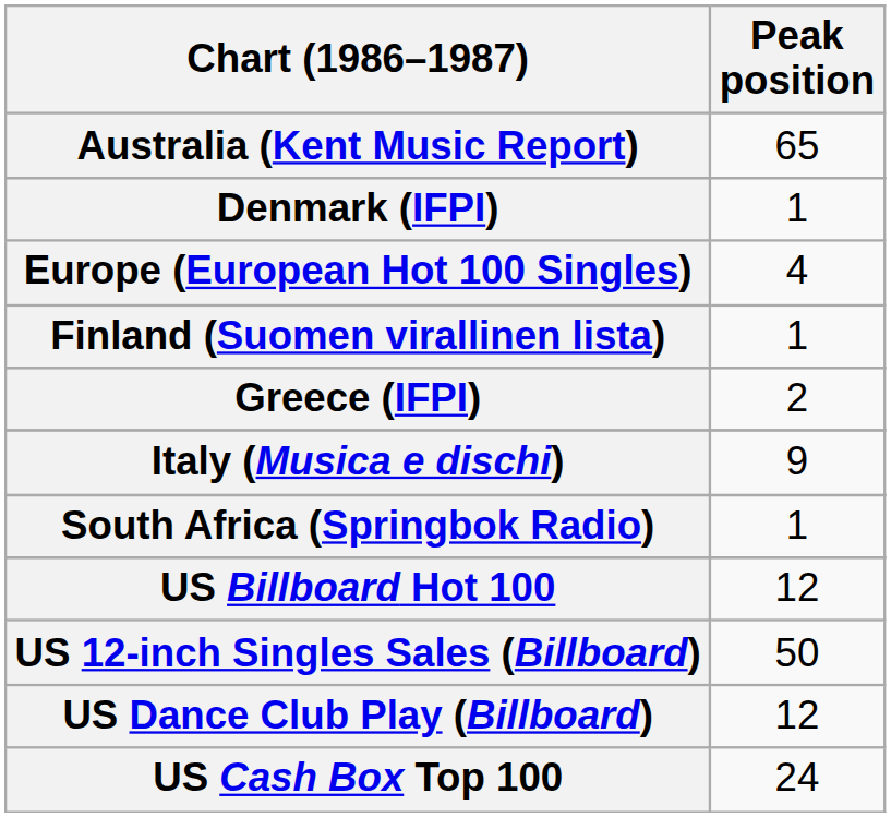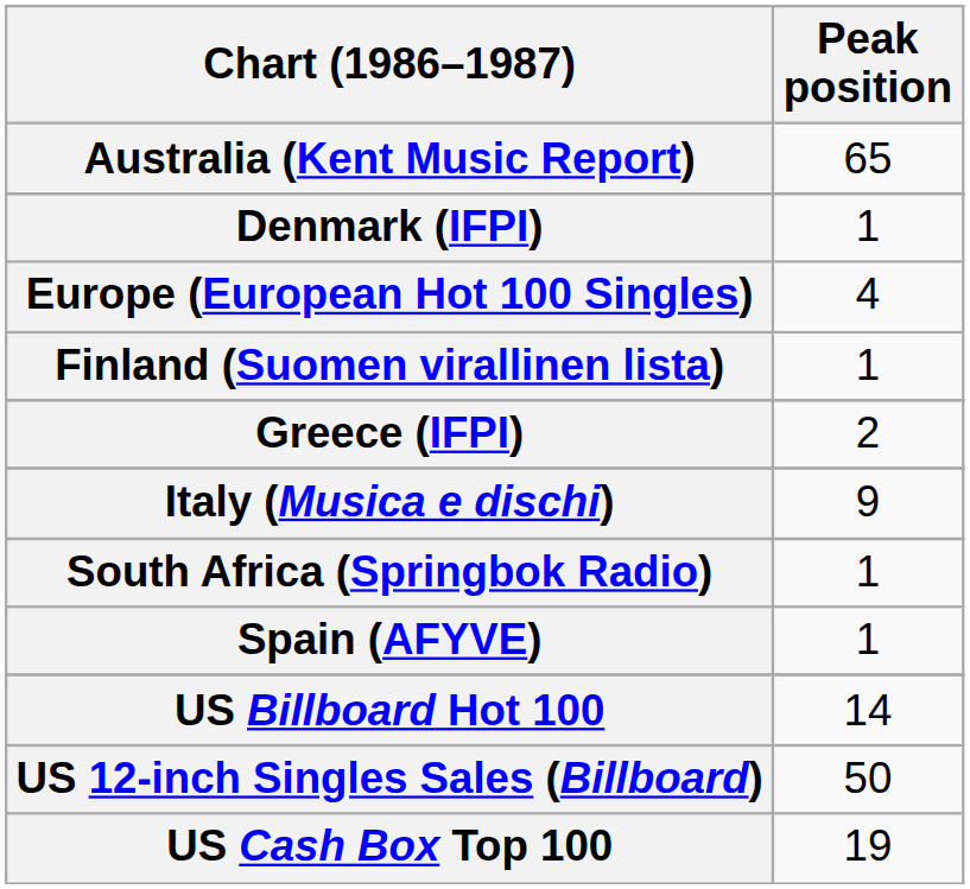 <table class="wikitable sortable plainrowheaders" style="text-align:center">
 <tr>
 <th scope="col">Chart (1986–1987)</th>
 <th scope="col">Peak<br>position</th>
 </tr>
 <tr>
 <th scope="row">Australia (<a href='#'>Kent Music Report</a>)</th>
 <td>65</td>
 </tr>
 <tr>
 </tr>
 <tr>
 </tr>
 <tr>
 </tr>
 <tr>
 <th scope="row">Denmark (<a href='#'>IFPI</a>)</th>
 <td>1</td>
 </tr>
 <tr>
 <th scope="row">Europe (<a href='#'>European Hot 100 Singles</a>)</th>
 <td>4</td>
 </tr>
 <tr>
 <th scope="row">Finland (<a href='#'>Suomen virallinen lista</a>)</th>
 <td>1</td>
 </tr>
 <tr>
 </tr>
 <tr>
 <th scope="row">Greece (<a href='#'>IFPI</a>)</th>
 <td>2</td>
 </tr>
 <tr>
 </tr>
 <tr>
 <th scope="row">Italy (<em><a href='#'>Musica e dischi</a></em>)</th>
 <td>9</td>
 </tr>
 <tr>
 </tr>
 <tr>
 </tr>
 <tr>
 </tr>
 <tr>
 </tr>
 <tr>
 <th scope="row">South Africa (<a href='#'>Springbok Radio</a>)</th>
 <td>1</td>
 </tr>
 <tr>
+<th scope="row">Spain (<a href='#'>AFYVE</a>)</th>
+<td>1</td>
+</tr>
+<tr>
 </tr>
 <tr>
 </tr>
 <tr>
 </tr>
 <tr>
 <th scope="row">US <a href='#'><em>Billboard</em> Hot 100</a></th>
-<td>12</td>
+<td>14</td>
 </tr>
 <tr>
 <th scope="row">US <a href='#'>12-inch Singles Sales</a> (<em><a href='#'>Billboard</a></em>)<br></th>
 <td>50</td>
 </tr>
 <tr>
-<th scope="row">US <a href='#'>Dance Club Play</a> (<em><a href='#'>Billboard</a></em>)<br></th>
-<td>12</td>
-</tr>
-<tr>
 <th scope="row">US <em><a href='#'>Cash Box</a></em> Top 100</th>
-<td>24</td>
+<td>19</td>
 </tr>
 <tr>
 </tr>
 </table>
